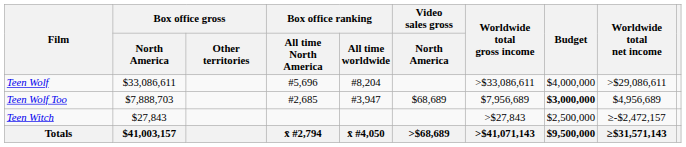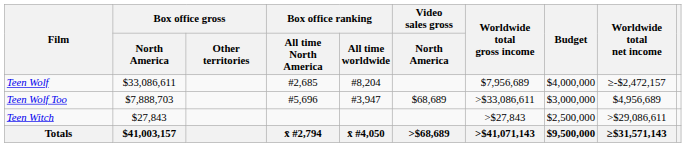 <table class="wikitable sortable" width=80% border="1" style="text-align: center;">
 <tr>
 <th rowspan="2" style="width:16%;">Film</th>
 <th colspan="2">Box office gross</th>
 <th colspan="2">Box office ranking</th>
 <th>Video <br>sales gross</th>
 <th rowspan="2">Worldwide total<br>gross income</th>
 <th rowspan="2">Budget</th>
 <th rowspan="2">Worldwide total<br>net income</th>
 <th rowspan="2"></th>
 </tr>
 <tr>
 <th>North America</th>
 <th>Other territories</th>
 <th>All time <br>North America</th>
 <th>All time <br>worldwide</th>
 <th>North America</th>
 </tr>
 <tr>
 <td style="text-align: left;"><em><a href='#'>Teen Wolf</a></em></td>
 <td>$33,086,611</td>
 <td></td>
-<td>#5,696</td>
+<td>#2,685</td>
 <td>#8,204</td>
 <td></td>
-<td>>$33,086,611</td>
+<td>$7,956,689</td>
 <td>$4,000,000</td>
-<td>>$29,086,611</td>
+<td>≥-$2,472,157</td>
 <td></td>
 </tr>
 <tr>
 <td style="text-align: left;"><em><a href='#'>Teen Wolf Too</a></em></td>
 <td>$7,888,703</td>
 <td></td>
-<td>#2,685</td>
+<td>#5,696</td>
 <td>#3,947</td>
 <td>$68,689</td>
-<td>$7,956,689</td>
-<td><strong>$3,000,000</strong></td>
+<td>>$33,086,611</td>
+<td>$3,000,000</td>
 <td>$4,956,689</td>
 <td></td>
 </tr>
 <tr>
 <td style="text-align: left;"><em><a href='#'>Teen Witch</a></em></td>
 <td>$27,843</td>
 <td></td>
 <td></td>
 <td></td>
 <td></td>
 <td>>$27,843</td>
 <td>$2,500,000</td>
-<td>≥-$2,472,157</td>
+<td>>$29,086,611</td>
 <td></td>
 </tr>
 <tr>
 <th>Totals</th>
 <th>$41,003,157</th>
 <th></th>
 <th>x̄ #2,794</th>
 <th>x̄ #4,050</th>
 <th>>$68,689</th>
 <th>>$41,071,143</th>
 <th>$9,500,000</th>
 <th>≥$31,571,143</th>
 <th></th>
 </tr>
 </table>
